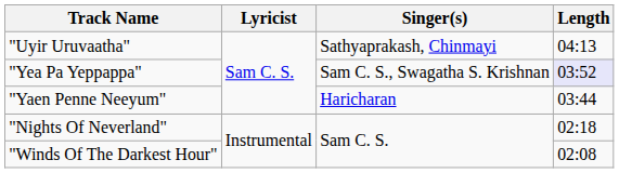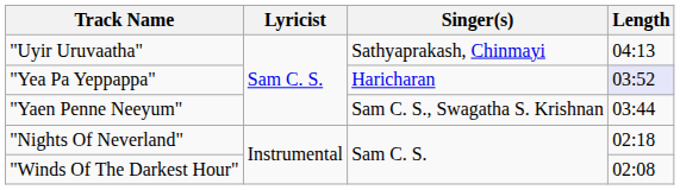 <table class="wikitable">
 <tr>
 <th>Track Name</th>
 <th>Lyricist</th>
 <th>Singer(s)</th>
 <th>Length</th>
 </tr>
 <tr>
 <td>"Uyir Uruvaatha"</td>
 <td rowspan="3"><a href='#'>Sam C. S.</a></td>
 <td>Sathyaprakash, <a href='#'>Chinmayi</a></td>
 <td>04:13</td>
 </tr>
 <tr>
 <td>"Yea Pa Yeppappa"</td>
-<td>Sam C. S., Swagatha S. Krishnan</td>
+<td><a href='#'>Haricharan</a></td>
 <td style="background: lavender;">03:52</td>
 </tr>
 <tr>
 <td>"Yaen Penne Neeyum"</td>
-<td><a href='#'>Haricharan</a></td>
+<td>Sam C. S., Swagatha S. Krishnan</td>
 <td>03:44</td>
 </tr>
 <tr>
 <td>"Nights Of Neverland"</td>
 <td rowspan="2">Instrumental</td>
 <td rowspan="2">Sam C. S.</td>
 <td>02:18</td>
 </tr>
 <tr>
 <td>"Winds Of The Darkest Hour"</td>
 <td>02:08</td>
 </tr>
 </table>
